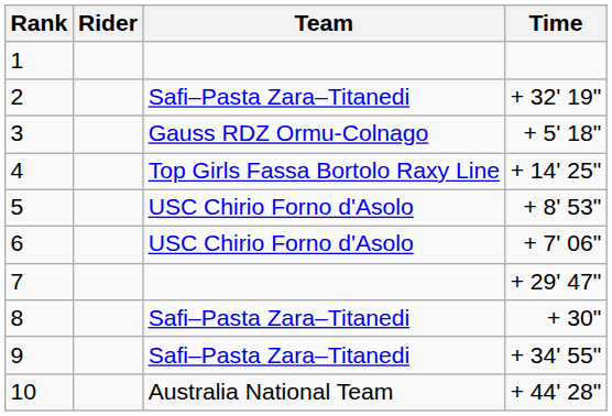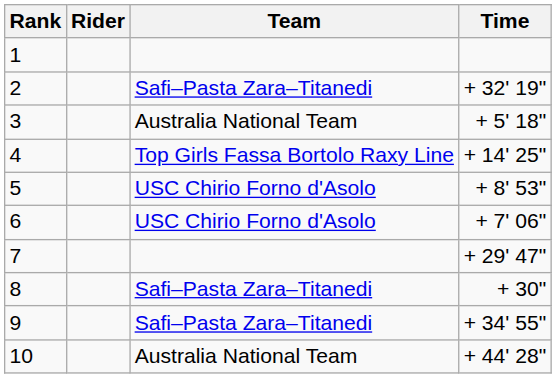 <table class="wikitable">
 <tr>
 <th>Rank</th>
 <th>Rider</th>
 <th>Team</th>
 <th>Time</th>
 </tr>
 <tr>
 <td>1</td>
 <td> </td>
 <td></td>
 <td style="text-align:right;"></td>
 </tr>
 <tr>
 <td>2</td>
 <td></td>
 <td><a href='#'>Safi–Pasta Zara–Titanedi</a></td>
 <td style="text-align:right;">+ 32' 19"</td>
 </tr>
 <tr>
 <td>3</td>
 <td></td>
-<td><a href='#'>Gauss RDZ Ormu-Colnago</a></td>
+<td>Australia National Team</td>
 <td style="text-align:right;">+ 5' 18"</td>
 </tr>
 <tr>
 <td>4</td>
 <td></td>
 <td><a href='#'>Top Girls Fassa Bortolo Raxy Line</a></td>
 <td style="text-align:right;">+ 14' 25"</td>
 </tr>
 <tr>
 <td>5</td>
 <td></td>
 <td><a href='#'>USC Chirio Forno d'Asolo</a></td>
 <td style="text-align:right;">+ 8' 53"</td>
 </tr>
 <tr>
 <td>6</td>
 <td></td>
 <td><a href='#'>USC Chirio Forno d'Asolo</a></td>
 <td style="text-align:right;">+ 7' 06"</td>
 </tr>
 <tr>
 <td>7</td>
 <td></td>
 <td></td>
 <td style="text-align:right;">+ 29' 47"</td>
 </tr>
 <tr>
 <td>8</td>
 <td></td>
 <td><a href='#'>Safi–Pasta Zara–Titanedi</a></td>
 <td style="text-align:right;">+ 30"</td>
 </tr>
 <tr>
 <td>9</td>
 <td></td>
 <td><a href='#'>Safi–Pasta Zara–Titanedi</a></td>
 <td style="text-align:right;">+ 34' 55"</td>
 </tr>
 <tr>
 <td>10</td>
 <td></td>
 <td>Australia National Team</td>
 <td style="text-align:right;">+ 44' 28"</td>
 </tr>
 </table>
